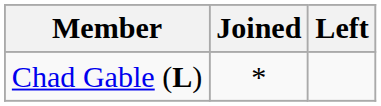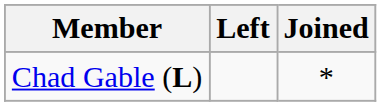 <table class="wikitable sortable" style="text-align:center;">
 <tr>
 <th>Member</th>
+<th>Left</th>
 <th>Joined</th>
-<th>Left</th>
 </tr>
 <tr>
 <td {{sortname><a href='#'>Chad Gable</a> (<strong>L</strong>)</td>
+<td></td>
 <td> *</td>
-<td></td>
 </tr>
 </table>
